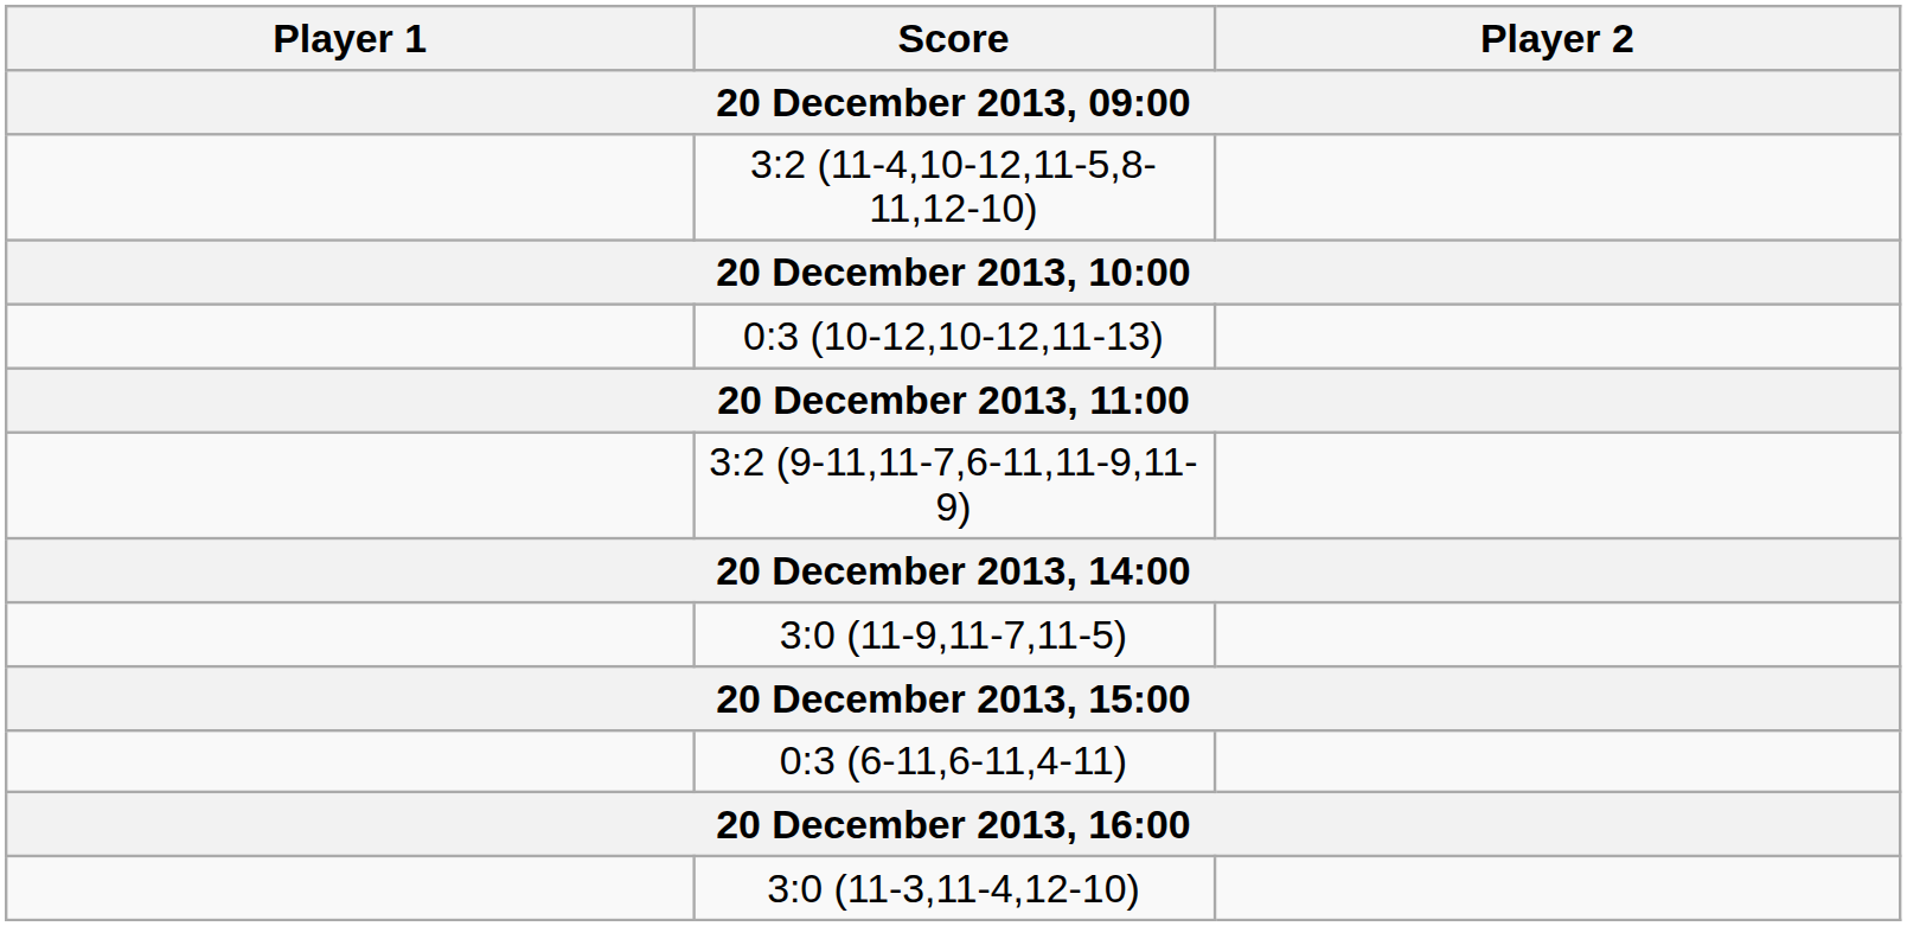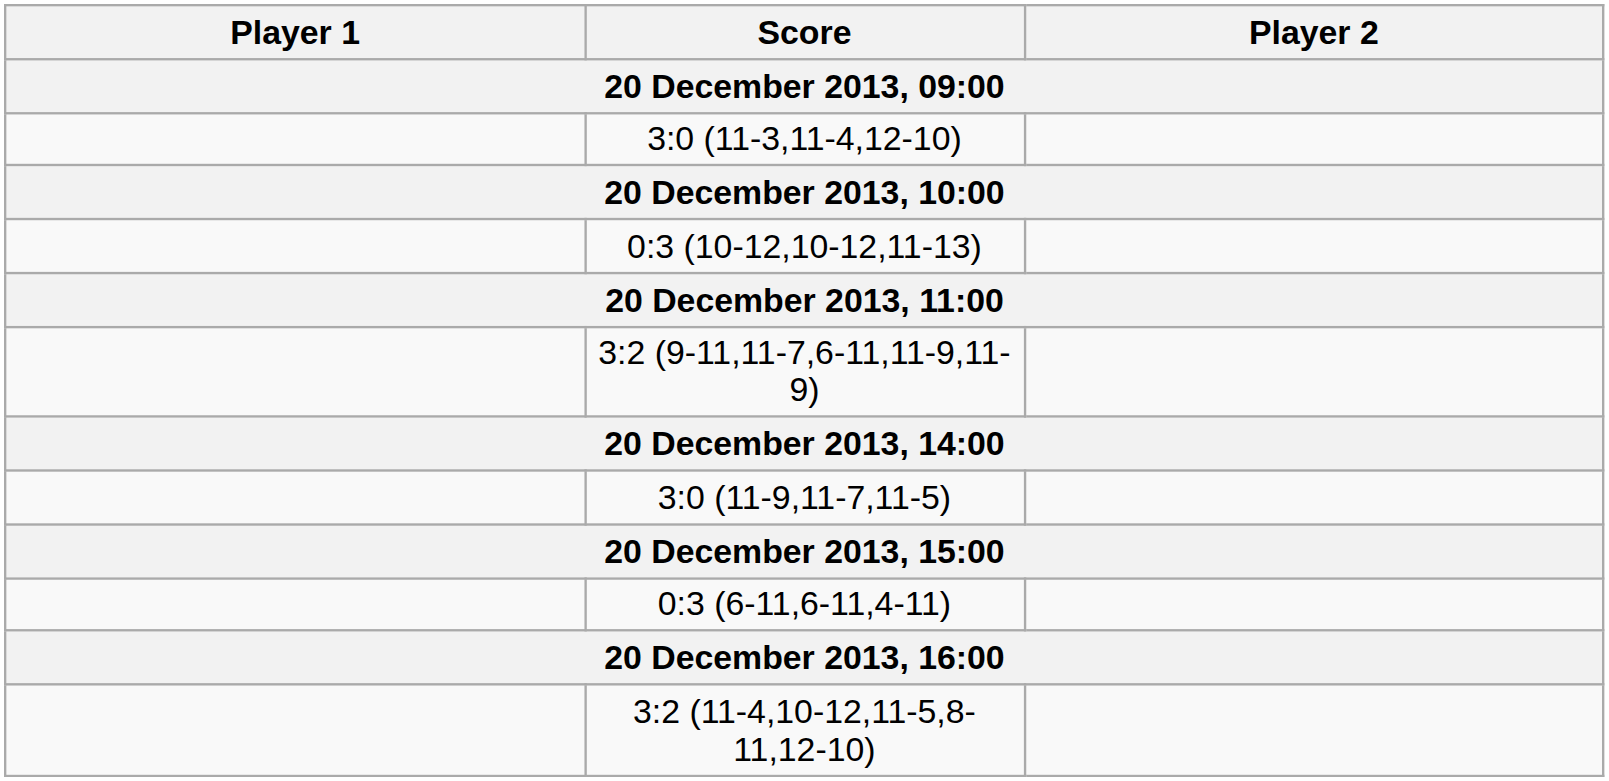 <table class="wikitable" style="text-align: center; font-size:90% ">
 <tr>
 <th align="right" width="240">Player 1</th>
 <th width="180">Score</th>
 <th align="left" width="240">Player 2</th>
 </tr>
 <tr>
 <th colspan=3>20 December 2013, 09:00</th>
 </tr>
 <tr>
 <td align=right><strong></strong></td>
-<td align=center>3:2 (11-4,10-12,11-5,8-11,12-10)</td>
+<td align=center>3:0 (11-3,11-4,12-10)</td>
 <td align=left></td>
 </tr>
 <tr>
 <th colspan=3>20 December 2013, 10:00</th>
 </tr>
 <tr>
 <td align=right></td>
 <td align=center>0:3 (10-12,10-12,11-13)</td>
 <td align=left><strong></strong></td>
 </tr>
 <tr>
 <th colspan=3>20 December 2013, 11:00</th>
 </tr>
 <tr>
 <td align=right><strong></strong></td>
 <td align=center>3:2 (9-11,11-7,6-11,11-9,11-9)</td>
 <td align=left></td>
 </tr>
 <tr>
 <th colspan=3>20 December 2013, 14:00</th>
 </tr>
 <tr>
 <td align=right><strong></strong></td>
 <td align=center>3:0 (11-9,11-7,11-5)</td>
 <td align=left></td>
 </tr>
 <tr>
 <th colspan=3>20 December 2013, 15:00</th>
 </tr>
 <tr>
 <td align=right></td>
 <td align=center>0:3 (6-11,6-11,4-11)</td>
 <td align=left><strong></strong></td>
 </tr>
 <tr>
 <th colspan=3>20 December 2013, 16:00</th>
 </tr>
 <tr>
 <td align=right><strong></strong></td>
-<td align=center>3:0 (11-3,11-4,12-10)</td>
+<td align=center>3:2 (11-4,10-12,11-5,8-11,12-10)</td>
 <td align=left></td>
 </tr>
 </table>
